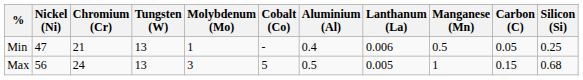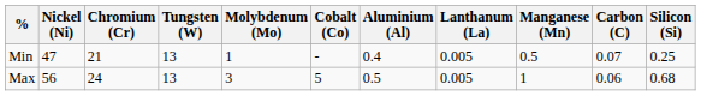 <table class="wikitable">
 <tr>
 <th>%</th>
 <th>Nickel (Ni)</th>
 <th>Chromium (Cr)</th>
 <th>Tungsten (W)</th>
 <th>Molybdenum (Mo)</th>
 <th>Cobalt (Co)</th>
 <th>Aluminium (Al)</th>
 <th>Lanthanum (La)</th>
 <th>Manganese (Mn)</th>
 <th>Carbon (C)</th>
 <th>Silicon (Si)</th>
 </tr>
 <tr>
 <td>Min</td>
 <td>47</td>
 <td>21</td>
 <td>13</td>
 <td>1</td>
 <td>-</td>
 <td>0.4</td>
-<td>0.006</td>
+<td>0.005</td>
 <td>0.5</td>
-<td>0.05</td>
+<td>0.07</td>
 <td>0.25</td>
 </tr>
 <tr>
 <td>Max</td>
 <td>56</td>
 <td>24</td>
 <td>13</td>
 <td>3</td>
 <td>5</td>
 <td>0.5</td>
 <td>0.005</td>
 <td>1</td>
-<td>0.15</td>
+<td>0.06</td>
 <td>0.68</td>
 </tr>
 </table>
